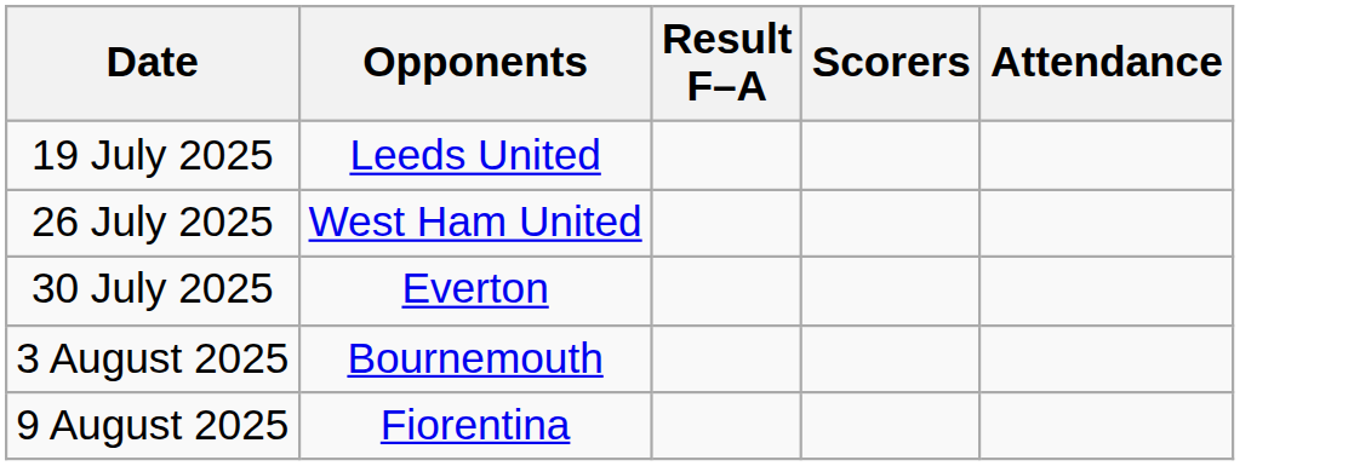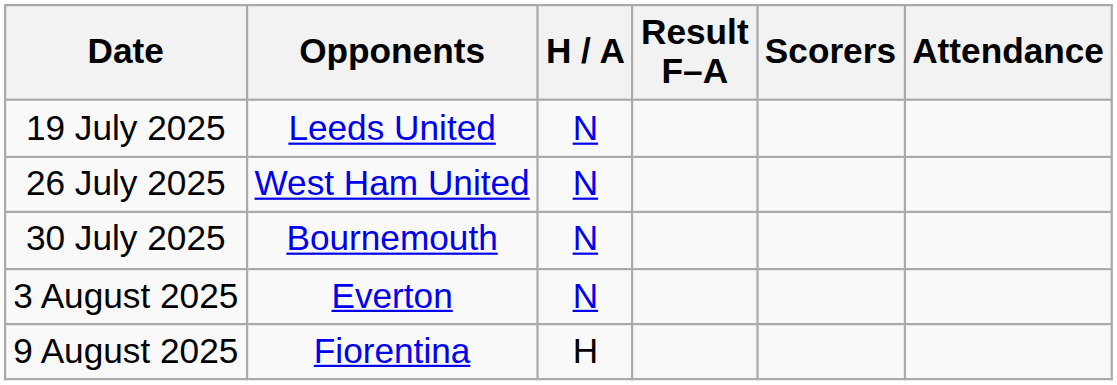 <table class="wikitable" style="text-align:center">
 <tr>
 <th>Date</th>
 <th>Opponents</th>
+<th>H / A</th>
 <th>Result<br>F–A</th>
 <th>Scorers</th>
 <th>Attendance</th>
 </tr>
 <tr>
 <td>19 July 2025</td>
 <td><a href='#'>Leeds United</a></td>
+<td><a href='#'>N</a></td>
 <td></td>
 <td></td>
 <td></td>
 </tr>
 <tr>
 <td>26 July 2025</td>
 <td><a href='#'>West Ham United</a></td>
+<td><a href='#'>N</a></td>
 <td></td>
 <td></td>
 <td></td>
 </tr>
 <tr>
 <td>30 July 2025</td>
-<td><a href='#'>Everton</a></td>
+<td><a href='#'>Bournemouth</a></td>
+<td><a href='#'>N</a></td>
 <td></td>
 <td></td>
 <td></td>
 </tr>
 <tr>
 <td>3 August 2025</td>
-<td><a href='#'>Bournemouth</a></td>
+<td><a href='#'>Everton</a></td>
+<td><a href='#'>N</a></td>
 <td></td>
 <td></td>
 <td></td>
 </tr>
 <tr>
 <td>9 August 2025</td>
 <td><a href='#'>Fiorentina</a></td>
+<td>H</td>
 <td></td>
 <td></td>
 <td></td>
 </tr>
 </table>
